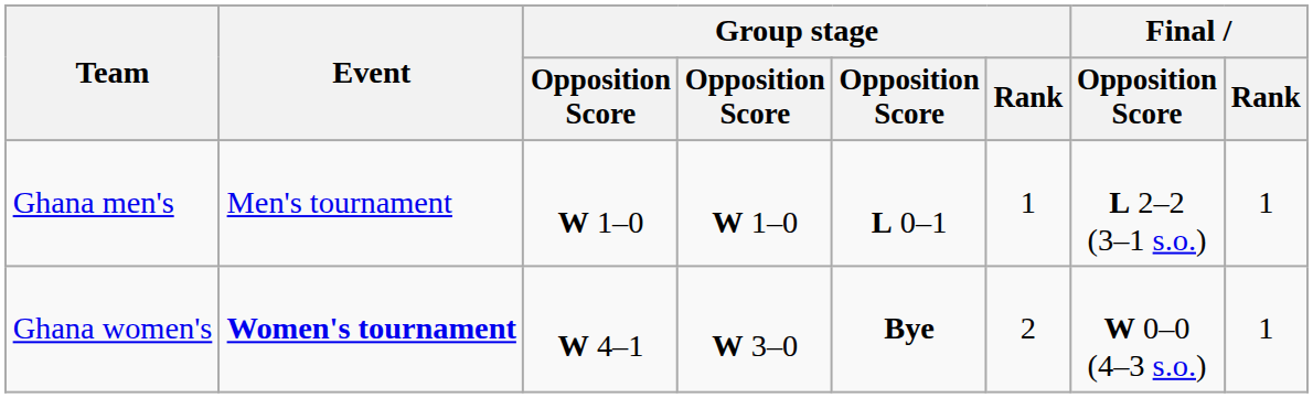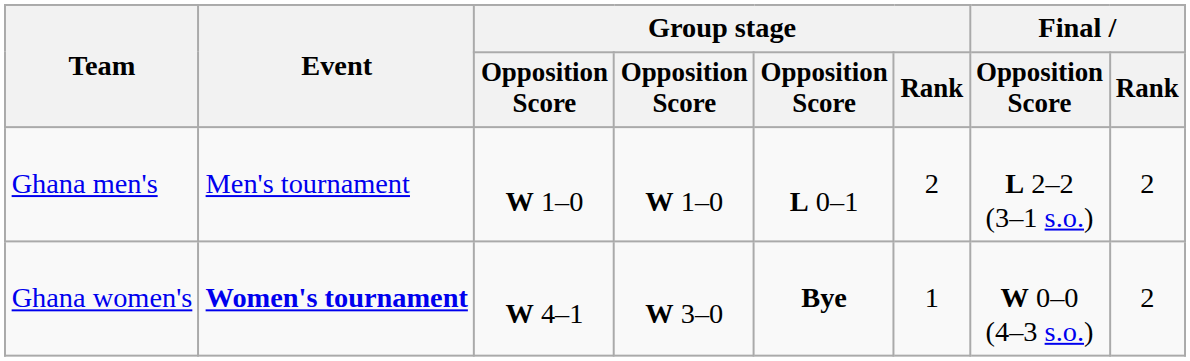 <table class=wikitable style=font-size:90%;text-align:center>
 <tr>
 <th rowspan=2>Team</th>
 <th rowspan=2>Event</th>
 <th colspan=4>Group stage</th>
 <th colspan=2>Final / </th>
 </tr>
 <tr style=font-size:95%>
 <th>Opposition<br>Score</th>
 <th>Opposition<br>Score</th>
 <th>Opposition<br>Score</th>
 <th>Rank</th>
 <th>Opposition<br>Score</th>
 <th>Rank</th>
 </tr>
 <tr>
 <td align=left><a href='#'>Ghana men's</a></td>
 <td align=left><a href='#'>Men's tournament</a></td>
 <td><br><strong>W</strong> 1–0</td>
 <td><br><strong>W</strong> 1–0</td>
 <td><br><strong>L</strong> 0–1</td>
-<td>1</td>
+<td>2</td>
 <td><br><strong>L</strong> 2–2<br>(3–1 <a href='#'>s.o.</a>)</td>
-<td>1</td>
+<td>2</td>
 </tr>
 <tr>
 <td align=left><a href='#'>Ghana women's</a></td>
 <td align=left><strong><a href='#'>Women's tournament</a></strong></td>
 <td><br><strong>W</strong> 4–1</td>
 <td><br><strong>W</strong> 3–0</td>
 <td><strong>Bye</strong></td>
+<td>1</td>
+<td><br><strong>W</strong> 0–0<br>(4–3 <a href='#'>s.o.</a>)</td>
 <td>2</td>
-<td><br><strong>W</strong> 0–0<br>(4–3 <a href='#'>s.o.</a>)</td>
-<td>1</td>
 </tr>
 </table>
